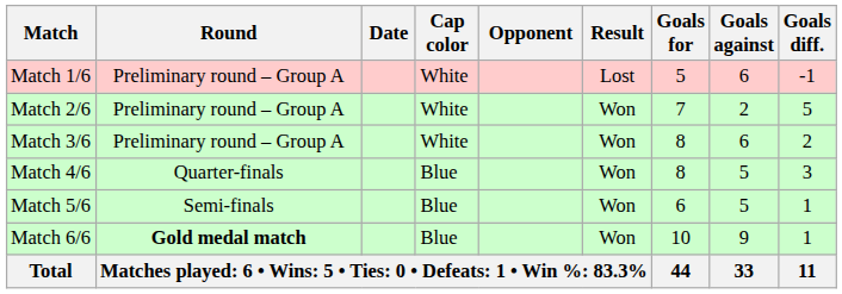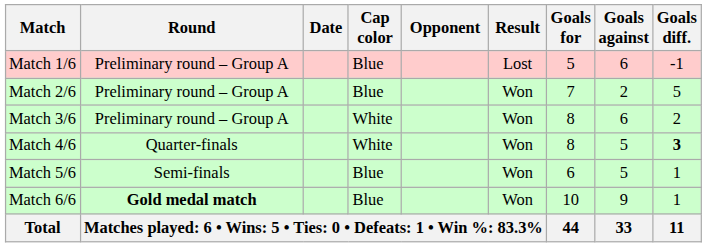 <table class="wikitable sortable" style="text-align: center; font-size: 85%; margin-left: 1em;">
 <tr>
 <th>Match</th>
 <th>Round</th>
 <th>Date</th>
 <th>Cap<br>color</th>
 <th>Opponent</th>
 <th>Result</th>
 <th>Goals<br>for</th>
 <th>Goals<br>against</th>
 <th>Goals<br>diff.</th>
 </tr>
 <tr style="background-color: #ffcccc;">
 <td>Match 1/6</td>
 <td>Preliminary round – Group A</td>
 <td style="text-align: right;"></td>
-<td style="text-align: left;"> White</td>
+<td style="text-align: left;"> Blue</td>
 <td style="text-align: left;"></td>
 <td>Lost</td>
 <td>5</td>
 <td>6</td>
 <td>-1</td>
 </tr>
 <tr style="background-color: #ccffcc;">
 <td>Match 2/6</td>
 <td>Preliminary round – Group A</td>
 <td style="text-align: right;"></td>
-<td style="text-align: left;"> White</td>
+<td style="text-align: left;"> Blue</td>
 <td style="text-align: left;"></td>
 <td>Won</td>
 <td>7</td>
 <td>2</td>
 <td>5</td>
 </tr>
 <tr style="background-color: #ccffcc;">
 <td>Match 3/6</td>
 <td>Preliminary round – Group A</td>
 <td style="text-align: right;"></td>
 <td style="text-align: left;"> White</td>
 <td style="text-align: left;"></td>
 <td>Won</td>
 <td>8</td>
 <td>6</td>
 <td>2</td>
 </tr>
 <tr style="background-color: #ccffcc;">
 <td>Match 4/6</td>
 <td>Quarter-finals</td>
 <td style="text-align: right;"></td>
-<td style="text-align: left;"> Blue</td>
+<td style="text-align: left;"> White</td>
 <td style="text-align: left;"></td>
 <td>Won</td>
 <td>8</td>
 <td>5</td>
-<td>3</td>
+<td><strong>3</strong></td>
 </tr>
 <tr style="background-color: #ccffcc;">
 <td>Match 5/6</td>
 <td>Semi-finals</td>
 <td style="text-align: right;"></td>
 <td style="text-align: left;"> Blue</td>
 <td style="text-align: left;"></td>
 <td>Won</td>
 <td>6</td>
 <td>5</td>
 <td>1</td>
 </tr>
 <tr style="background-color: #ccffcc;">
 <td>Match 6/6</td>
 <td><strong>Gold medal match</strong></td>
 <td style="text-align: right;"></td>
 <td style="text-align: left;"> Blue</td>
 <td style="text-align: left;"></td>
 <td>Won</td>
 <td>10</td>
 <td>9</td>
 <td>1</td>
 </tr>
 <tr>
 <th>Total</th>
 <th colspan="5">Matches played: 6 • Wins: 5 • Ties: 0 • Defeats: 1 • Win %: 83.3%</th>
 <th>44</th>
 <th>33</th>
 <th>11</th>
 </tr>
 </table>
